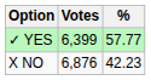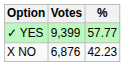 <table class="wikitable">
 <tr>
 <th>Option</th>
 <th>Votes</th>
 <th>%</th>
 </tr>
 <tr>
 <td style=background:#bbf8be>✓ YES</td>
-<td style=background:#bbf8be>6,399</td>
+<td style=background:#bbf8be>9,399</td>
 <td style=background:#bbf8be>57.77</td>
 </tr>
 <tr>
 <td>X NO</td>
 <td>6,876</td>
 <td>42.23</td>
 </tr>
 </table>
